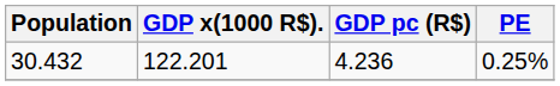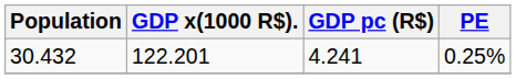 <table class="wikitable" border="1">
 <tr>
 <th>Population</th>
 <th><a href='#'>GDP</a> x(1000 R$).</th>
 <th><a href='#'>GDP pc</a> (R$)</th>
 <th><a href='#'>PE</a></th>
 </tr>
 <tr>
 <td>30.432</td>
 <td>122.201</td>
-<td>4.236</td>
+<td>4.241</td>
 <td>0.25%</td>
 </tr>
 <tr>
 </tr>
 </table>
